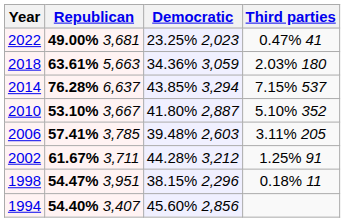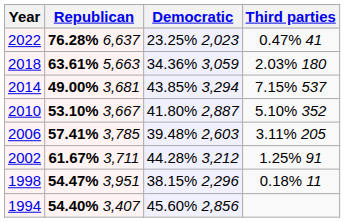 <table class="wikitable" style="font-size:95%;">
 <tr bgcolor=lightgrey>
 <th>Year</th>
 <th><a href='#'>Republican</a></th>
 <th><a href='#'>Democratic</a></th>
 <th><a href='#'>Third parties</a></th>
 </tr>
 <tr>
 <td align="center" bgcolor="#fff3f3"><a href='#'>2022</a></td>
-<td align="center" bgcolor="#fff3f3"><strong>49.00%</strong> <em>3,681</em></td>
+<td align="center" bgcolor="#fff3f3"><strong>76.28%</strong> <em>6,637</em></td>
 <td align="center" bgcolor="#f0f0ff">23.25% <em>2,023</em></td>
 <td align="center">0.47% <em>41</em></td>
 </tr>
 <tr>
 <td align="center" bgcolor="#fff3f3"><a href='#'>2018</a></td>
 <td align="center" bgcolor="#fff3f3"><strong>63.61%</strong> <em>5,663</em></td>
 <td align="center" bgcolor="#f0f0ff">34.36% <em>3,059</em></td>
 <td align="center">2.03% <em>180</em></td>
 </tr>
 <tr>
 <td align="center" bgcolor="#fff3f3"><a href='#'>2014</a></td>
-<td align="center" bgcolor="#fff3f3"><strong>76.28%</strong> <em>6,637</em></td>
+<td align="center" bgcolor="#fff3f3"><strong>49.00%</strong> <em>3,681</em></td>
 <td align="center" bgcolor="#f0f0ff">43.85% <em>3,294</em></td>
 <td align="center">7.15% <em>537</em></td>
 </tr>
 <tr>
 <td align="center" bgcolor="#fff3f3"><a href='#'>2010</a></td>
 <td align="center" bgcolor="#fff3f3"><strong>53.10%</strong> <em>3,667</em></td>
 <td align="center" bgcolor="#f0f0ff">41.80% <em>2,887</em></td>
 <td align="center">5.10% <em>352</em></td>
 </tr>
 <tr>
 <td align="center" bgcolor="#fff3f3"><a href='#'>2006</a></td>
 <td align="center" bgcolor="#fff3f3"><strong>57.41%</strong> <em>3,785</em></td>
 <td align="center" bgcolor="#f0f0ff">39.48% <em>2,603</em></td>
 <td align="center">3.11% <em>205</em></td>
 </tr>
 <tr>
 <td align="center" bgcolor="#fff3f3"><a href='#'>2002</a></td>
 <td align="center" bgcolor="#fff3f3"><strong>61.67%</strong> <em>3,711</em></td>
 <td align="center" bgcolor="#f0f0ff">44.28% <em>3,212</em></td>
 <td align="center">1.25% <em>91</em></td>
 </tr>
 <tr>
 <td align="center" bgcolor="#fff3f3"><a href='#'>1998</a></td>
 <td align="center" bgcolor="#fff3f3"><strong>54.47%</strong> <em>3,951</em></td>
 <td align="center" bgcolor="#f0f0ff">38.15% <em>2,296</em></td>
 <td align="center">0.18% <em>11 </em></td>
 </tr>
 <tr>
 <td align="center" bgcolor="#fff3f3"><a href='#'>1994</a></td>
 <td align="center" bgcolor="#fff3f3"><strong>54.40%</strong> <em>3,407</em></td>
 <td align="center" bgcolor="#f0f0ff">45.60% <em>2,856</em></td>
 <td align="center"></td>
 </tr>
 </table>
